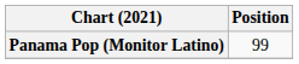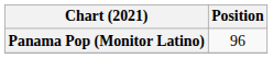 <table class="wikitable plainrowheaders sortable" style="text-align:center">
 <tr>
 <th scope="col">Chart (2021)</th>
 <th scope="col">Position</th>
 </tr>
 <tr>
 <th scope="row">Panama Pop (Monitor Latino)</th>
-<td>99</td>
+<td>96</td>
 </tr>
 <tr>
 </tr>
 </table>
